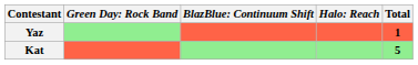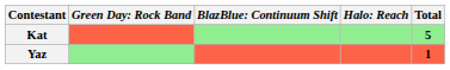 <table class="wikitable" border="1" style="text-align:center">
 <tr>
 <th>Contestant</th>
 <th><em>Green Day: Rock Band</em></th>
 <th><em>BlazBlue: Continuum Shift</em></th>
 <th><em>Halo: Reach</em></th>
 <th>Total</th>
 </tr>
 <tr>
+<th>Kat</th>
+<td bgcolor="tomato"></td>
+<td bgcolor="lightgreen"></td>
+<td bgcolor="lightgreen"></td>
+<td bgcolor="lightgreen"><strong>5</strong></td>
+</tr>
+<tr>
 <th>Yaz</th>
 <td bgcolor="lightgreen"></td>
 <td bgcolor="tomato"></td>
 <td bgcolor="tomato"></td>
 <td bgcolor="tomato"><strong>1</strong></td>
 </tr>
-<tr>
-<th>Kat</th>
-<td bgcolor="tomato"></td>
-<td bgcolor="lightgreen"></td>
-<td bgcolor="lightgreen"></td>
-<td bgcolor="lightgreen"><strong>5</strong></td>
-</tr>
 </table>
